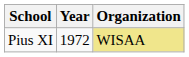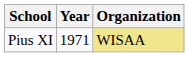 <table class="wikitable">
 <tr>
 <th>School</th>
 <th>Year</th>
 <th>Organization</th>
 </tr>
 <tr>
 <td>Pius XI</td>
-<td>1972</td>
+<td>1971</td>
 <td style="background: khaki;">WISAA</td>
 </tr>
 </table>
